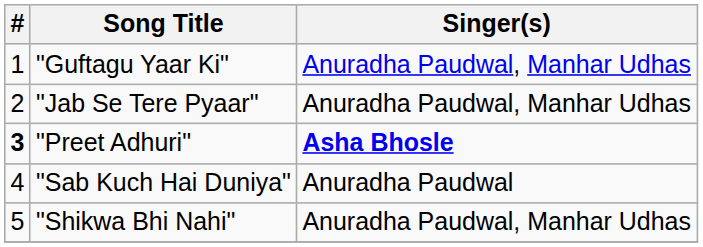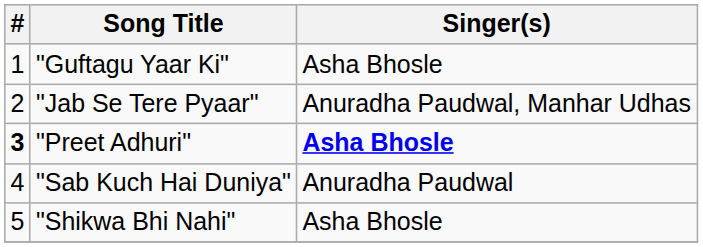 <table class="wikitable">
 <tr>
 <th>#</th>
 <th>Song Title</th>
 <th>Singer(s)</th>
 </tr>
 <tr>
 <td>1</td>
 <td>"Guftagu Yaar Ki"</td>
-<td><a href='#'>Anuradha Paudwal</a>, <a href='#'>Manhar Udhas</a></td>
+<td>Asha Bhosle</td>
 </tr>
 <tr>
 <td>2</td>
 <td>"Jab Se Tere Pyaar"</td>
 <td>Anuradha Paudwal, Manhar Udhas</td>
 </tr>
 <tr>
 <td><strong>3</strong></td>
 <td>"Preet Adhuri"</td>
 <td><strong><a href='#'>Asha Bhosle</a></strong></td>
 </tr>
 <tr>
 <td>4</td>
 <td>"Sab Kuch Hai Duniya"</td>
 <td>Anuradha Paudwal</td>
 </tr>
 <tr>
 <td>5</td>
 <td>"Shikwa Bhi Nahi"</td>
-<td>Anuradha Paudwal, Manhar Udhas</td>
+<td>Asha Bhosle</td>
 </tr>
 <tr>
 </tr>
 </table>
